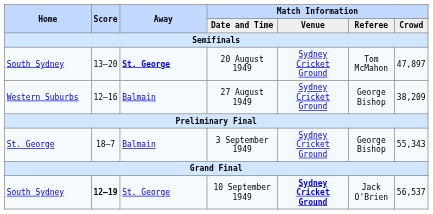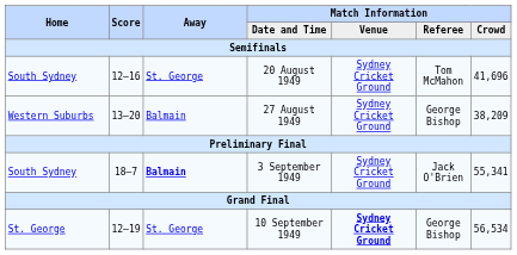 <table border=1 style="border-collapse:collapse; font-size:90%; text-align:center;" cellpadding=3 cellspacing=0 width=100%>
 <tr bgcolor=#C1D8FF>
 <th rowspan=2 width=21%>Home</th>
 <th rowspan=2 width=6%>Score</th>
 <th rowspan=2 width=21%>Away</th>
 <th colspan=6>Match Information</th>
 </tr>
 <tr bgcolor=#EFEFEF>
 <th width=17%>Date and Time</th>
 <th width=17%>Venue</th>
 <th width=11%>Referee</th>
 <th width=7%>Crowd</th>
 </tr>
 <tr bgcolor="#D0E7FF">
 <td colspan=7><strong>Semifinals</strong></td>
 </tr>
 <tr bgcolor=#F5FAFF>
 <td align=left> <a href='#'>South Sydney</a></td>
-<td>13–20</td>
-<td align=left><strong> <a href='#'>St. George</a></strong></td>
+<td>12–16</td>
+<td align=left> <a href='#'>St. George</a></td>
 <td>20 August 1949</td>
 <td><a href='#'>Sydney Cricket Ground</a></td>
 <td>Tom McMahon</td>
-<td>47,897</td>
+<td>41,696</td>
 </tr>
 <tr bgcolor=#F5FAFF>
 <td align=left> <a href='#'>Western Suburbs</a></td>
-<td>12–16</td>
+<td>13–20</td>
 <td align=left> <a href='#'>Balmain</a></td>
 <td>27 August 1949</td>
 <td><a href='#'>Sydney Cricket Ground</a></td>
 <td>George Bishop</td>
 <td>38,209</td>
 </tr>
 <tr bgcolor="#D0E7FF">
 <td colspan=7><strong>Preliminary Final</strong></td>
 </tr>
 <tr bgcolor=#F5FAFF>
-<td align=left> <a href='#'>St. George</a></td>
+<td align=left> <a href='#'>South Sydney</a></td>
 <td>18–7</td>
-<td align=left> <a href='#'>Balmain</a></td>
+<td align=left><strong> <a href='#'>Balmain</a></strong></td>
 <td>3 September 1949</td>
 <td><a href='#'>Sydney Cricket Ground</a></td>
-<td>George Bishop</td>
-<td>55,343</td>
+<td>Jack O'Brien</td>
+<td>55,341</td>
 </tr>
 <tr bgcolor="#D0E7FF">
 <td colspan=7><strong>Grand Final</strong></td>
 </tr>
 <tr bgcolor=#F5FAFF>
-<td align=left> <a href='#'>South Sydney</a></td>
-<td><strong>12–19</strong></td>
+<td align=left> <a href='#'>St. George</a></td>
+<td>12–19</td>
 <td align=left> <a href='#'>St. George</a></td>
 <td>10 September 1949</td>
 <td><strong><a href='#'>Sydney Cricket Ground</a></strong></td>
-<td>Jack O'Brien</td>
-<td>56,537</td>
+<td>George Bishop</td>
+<td>56,534</td>
 </tr>
 </table>
